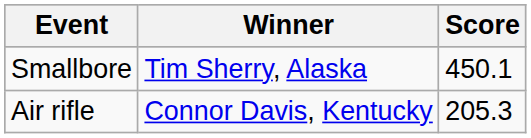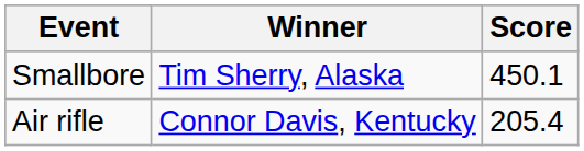 <table class="wikitable sortable">
 <tr>
 <th>Event</th>
 <th>Winner</th>
 <th>Score</th>
 </tr>
 <tr>
 <td>Smallbore</td>
 <td><a href='#'>Tim Sherry</a>, <a href='#'>Alaska</a></td>
 <td>450.1</td>
 </tr>
 <tr>
 <td>Air rifle</td>
 <td><a href='#'>Connor Davis</a>, <a href='#'>Kentucky</a></td>
-<td>205.3</td>
+<td>205.4</td>
 </tr>
 </table>
